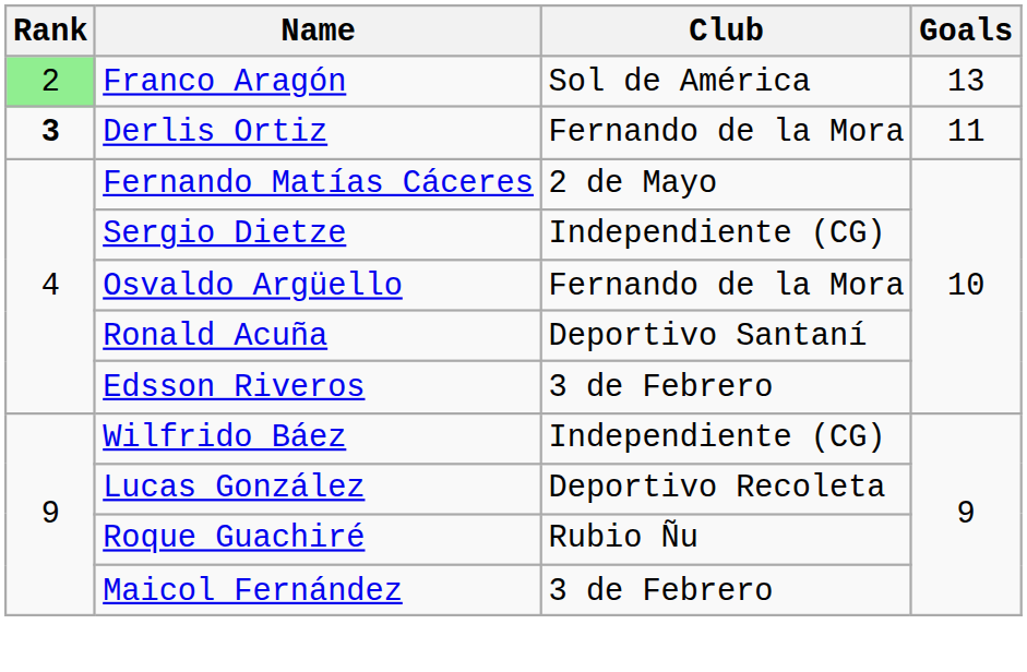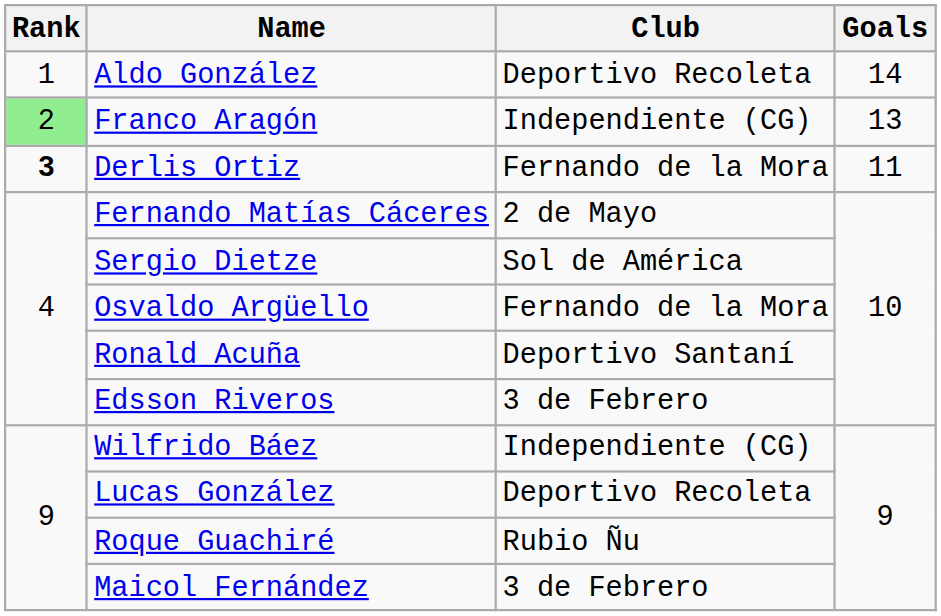 <table class="wikitable" border="1">
 <tr>
 <th>Rank</th>
 <th>Name</th>
 <th>Club</th>
 <th>Goals</th>
 </tr>
 <tr>
+<td align=center>1</td>
+<td> <a href='#'>Aldo González</a></td>
+<td>Deportivo Recoleta</td>
+<td align=center>14</td>
+</tr>
+<tr>
 <td align=center style="background: lightgreen;">2</td>
 <td> <a href='#'>Franco Aragón</a></td>
-<td>Sol de América</td>
+<td>Independiente (CG)</td>
 <td align=center>13</td>
 </tr>
 <tr>
 <td align=center><strong>3</strong></td>
 <td> <a href='#'>Derlis Ortiz</a></td>
 <td>Fernando de la Mora</td>
 <td align=center>11</td>
 </tr>
 <tr>
 <td rowspan=5 align=center>4</td>
 <td> <a href='#'>Fernando Matías Cáceres</a></td>
 <td>2 de Mayo</td>
 <td rowspan=5 align=center>10</td>
 </tr>
 <tr>
 <td> <a href='#'>Sergio Dietze</a></td>
-<td>Independiente (CG)</td>
+<td>Sol de América</td>
 </tr>
 <tr>
 <td> <a href='#'>Osvaldo Argüello</a></td>
 <td>Fernando de la Mora</td>
 </tr>
 <tr>
 <td> <a href='#'>Ronald Acuña</a></td>
 <td>Deportivo Santaní</td>
 </tr>
 <tr>
 <td> <a href='#'>Edsson Riveros</a></td>
 <td>3 de Febrero</td>
 </tr>
 <tr>
 <td rowspan=4 align=center>9</td>
 <td> <a href='#'>Wilfrido Báez</a></td>
 <td>Independiente (CG)</td>
 <td rowspan=4 align=center>9</td>
 </tr>
 <tr>
 <td> <a href='#'>Lucas González</a></td>
 <td>Deportivo Recoleta</td>
 </tr>
 <tr>
 <td> <a href='#'>Roque Guachiré</a></td>
 <td>Rubio Ñu</td>
 </tr>
 <tr>
 <td> <a href='#'>Maicol Fernández</a></td>
 <td>3 de Febrero</td>
 </tr>
 </table>
